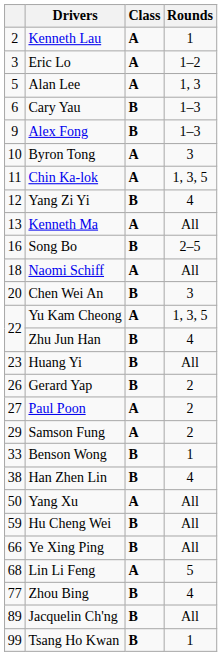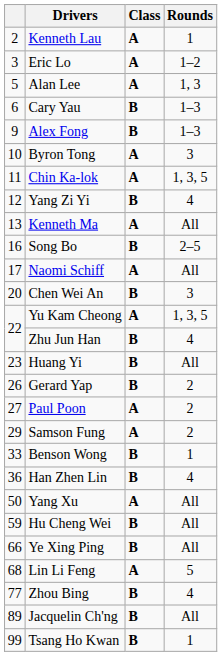 <table class="wikitable" style="font-size: 85%;">
 <tr>
 <th></th>
 <th>Drivers</th>
 <th>Class</th>
 <th>Rounds</th>
 </tr>
 <tr>
 <td align=center>2</td>
 <td> <a href='#'>Kenneth Lau</a></td>
 <td><strong><span>A</span></strong></td>
 <td align=center>1</td>
 </tr>
 <tr>
 <td align=center>3</td>
 <td> Eric Lo</td>
 <td><strong><span>A</span></strong></td>
 <td align=center>1–2</td>
 </tr>
 <tr>
 <td align=center>5</td>
 <td> Alan Lee</td>
 <td><strong><span>A</span></strong></td>
 <td align=center>1, 3</td>
 </tr>
 <tr>
 <td align=center>6</td>
 <td> Cary Yau</td>
 <td><strong><span>B</span></strong></td>
 <td align=center>1–3</td>
 </tr>
 <tr>
 <td align=center>9</td>
 <td> <a href='#'>Alex Fong</a></td>
 <td><strong><span>B</span></strong></td>
 <td align=center>1–3</td>
 </tr>
 <tr>
 <td align=center>10</td>
 <td> Byron Tong</td>
 <td><strong><span>A</span></strong></td>
 <td align=center>3</td>
 </tr>
 <tr>
 <td align=center>11</td>
 <td> <a href='#'>Chin Ka-lok</a></td>
 <td><strong><span>A</span></strong></td>
 <td align=center>1, 3, 5</td>
 </tr>
 <tr>
 <td align=center>12</td>
 <td> Yang Zi Yi</td>
 <td><strong><span>B</span></strong></td>
 <td align=center>4</td>
 </tr>
 <tr>
 <td align=center>13</td>
 <td> <a href='#'>Kenneth Ma</a></td>
 <td><strong><span>A</span></strong></td>
 <td align=center>All</td>
 </tr>
 <tr>
 <td align=center>16</td>
 <td> Song Bo</td>
 <td><strong><span>B</span></strong></td>
 <td align=center>2–5</td>
 </tr>
 <tr>
-<td align=center>18</td>
+<td align=center>17</td>
 <td> <a href='#'>Naomi Schiff</a></td>
 <td><strong><span>A</span></strong></td>
 <td align=center>All</td>
 </tr>
 <tr>
 <td align=center>20</td>
 <td> Chen Wei An</td>
 <td><strong><span>B</span></strong></td>
 <td align=center>3</td>
 </tr>
 <tr>
 <td align=center rowspan=2>22</td>
 <td> Yu Kam Cheong</td>
 <td><strong><span>A</span></strong></td>
 <td align=center>1, 3, 5</td>
 </tr>
 <tr>
 <td> Zhu Jun Han</td>
 <td><strong><span>B</span></strong></td>
 <td align=center>4</td>
 </tr>
 <tr>
 <td align=center>23</td>
 <td> Huang Yi</td>
 <td><strong><span>B</span></strong></td>
 <td align=center>All</td>
 </tr>
 <tr>
 <td align=center>26</td>
 <td> Gerard Yap</td>
 <td><strong><span>B</span></strong></td>
 <td align=center>2</td>
 </tr>
 <tr>
 <td align=center>27</td>
 <td> <a href='#'>Paul Poon</a></td>
 <td><strong><span>A</span></strong></td>
 <td align=center>2</td>
 </tr>
 <tr>
 <td align=center>29</td>
 <td> Samson Fung</td>
 <td><strong><span>A</span></strong></td>
 <td align=center>2</td>
 </tr>
 <tr>
 <td align=center>33</td>
 <td> Benson Wong</td>
 <td><strong><span>B</span></strong></td>
 <td align=center>1</td>
 </tr>
 <tr>
-<td align=center>38</td>
+<td align=center>36</td>
 <td> Han Zhen Lin</td>
 <td><strong><span>B</span></strong></td>
 <td align=center>4</td>
 </tr>
 <tr>
 <td align=center>50</td>
 <td> Yang Xu</td>
 <td><strong><span>A</span></strong></td>
 <td align=center>All</td>
 </tr>
 <tr>
 <td align=center>59</td>
 <td> Hu Cheng Wei</td>
 <td><strong><span>B</span></strong></td>
 <td align=center>All</td>
 </tr>
 <tr>
 <td align=center>66</td>
 <td> Ye Xing Ping</td>
 <td><strong><span>B</span></strong></td>
 <td align=center>All</td>
 </tr>
 <tr>
 <td align=center>68</td>
 <td> Lin Li Feng</td>
 <td><strong><span>A</span></strong></td>
 <td align=center>5</td>
 </tr>
 <tr>
 <td align=center>77</td>
 <td> Zhou Bing</td>
 <td><strong><span>B</span></strong></td>
 <td align=center>4</td>
 </tr>
 <tr>
 <td align=center>89</td>
 <td> Jacquelin Ch'ng</td>
 <td><strong><span>B</span></strong></td>
 <td align=center>All</td>
 </tr>
 <tr>
 <td align=center>99</td>
 <td> Tsang Ho Kwan</td>
 <td><strong><span>B</span></strong></td>
 <td align=center>1</td>
 </tr>
 </table>
